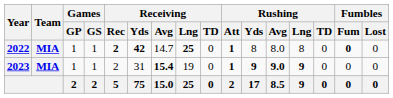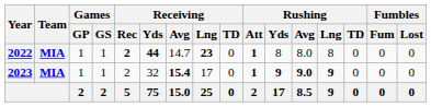 <table class="wikitable" style="text-align:center;">
 <tr>
 <th rowspan="2">Year</th>
 <th rowspan="2">Team</th>
 <th colspan="2">Games</th>
 <th colspan="5">Receiving</th>
 <th colspan="5">Rushing</th>
 <th colspan="2">Fumbles</th>
 </tr>
 <tr>
 <th>GP</th>
 <th>GS</th>
 <th>Rec</th>
 <th>Yds</th>
 <th>Avg</th>
 <th>Lng</th>
 <th>TD</th>
 <th>Att</th>
 <th>Yds</th>
 <th>Avg</th>
 <th>Lng</th>
 <th>TD</th>
 <th>Fum</th>
 <th>Lost</th>
 </tr>
 <tr>
 <th><a href='#'>2022</a></th>
 <th><a href='#'>MIA</a></th>
 <td>1</td>
 <td>1</td>
 <td><strong>2</strong></td>
-<td><strong>42</strong></td>
+<td><strong>44</strong></td>
 <td>14.7</td>
-<td><strong>25</strong></td>
+<td><strong>23</strong></td>
 <td>0</td>
 <td><strong>1</strong></td>
 <td>8</td>
 <td>8.0</td>
 <td>8</td>
 <td>0</td>
-<td><strong>0</strong></td>
+<td>0</td>
 <td>0</td>
 </tr>
 <tr>
 <th><a href='#'>2023</a></th>
 <th><a href='#'>MIA</a></th>
 <td>1</td>
 <td>1</td>
 <td>2</td>
-<td>31</td>
+<td>32</td>
 <td><strong>15.4</strong></td>
-<td>19</td>
+<td>17</td>
 <td>0</td>
 <td><strong>1</strong></td>
 <td><strong>9</strong></td>
 <td><strong>9.0</strong></td>
 <td><strong>9</strong></td>
 <td>0</td>
 <td>0</td>
 <td>0</td>
 </tr>
 <tr>
 <th colspan="2"></th>
 <th>2</th>
 <th>2</th>
 <th>5</th>
 <th>75</th>
 <th>15.0</th>
 <th>25</th>
 <th>0</th>
 <th>2</th>
 <th>17</th>
 <th>8.5</th>
 <th>9</th>
 <th>0</th>
 <th>0</th>
 <th>0</th>
 </tr>
 </table>
